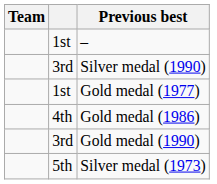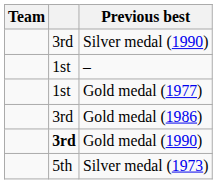 <table class="wikitable">
 <tr>
 <th>Team</th>
 <th></th>
 <th>Previous best</th>
-</tr>
-<tr>
-<td></td>
-<td>1st</td>
-<td>–</td>
 </tr>
 <tr>
 <td></td>
 <td>3rd</td>
 <td>Silver medal (<a href='#'>1990</a>)</td>
 </tr>
 <tr>
 <td></td>
 <td>1st</td>
+<td>–</td>
+</tr>
+<tr>
+<td></td>
+<td>1st</td>
 <td>Gold medal (<a href='#'>1977</a>)</td>
 </tr>
 <tr>
 <td></td>
-<td>4th</td>
+<td>3rd</td>
 <td>Gold medal (<a href='#'>1986</a>)</td>
 </tr>
 <tr>
 <td></td>
-<td>3rd</td>
+<td><strong>3rd</strong></td>
 <td>Gold medal (<a href='#'>1990</a>)</td>
 </tr>
 <tr>
 <td></td>
 <td>5th</td>
 <td>Silver medal (<a href='#'>1973</a>)</td>
 </tr>
 </table>
